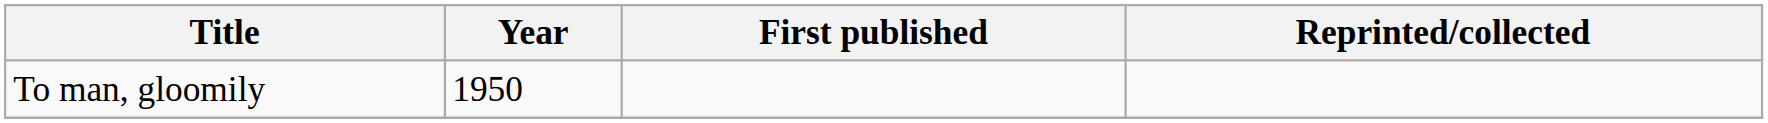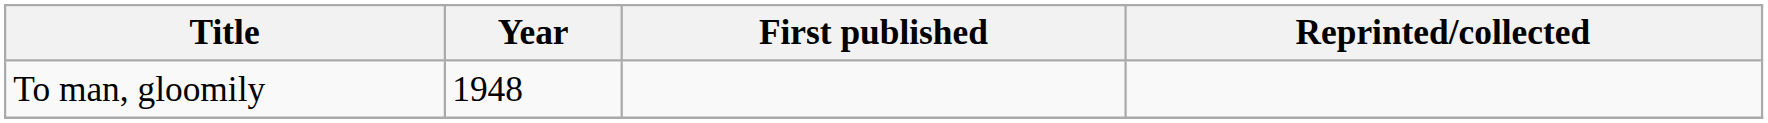 <table class='wikitable sortable' width='90%'>
 <tr>
 <th width=25%>Title</th>
 <th>Year</th>
 <th>First published</th>
 <th>Reprinted/collected</th>
 </tr>
 <tr>
 <td>To man, gloomily</td>
-<td>1950</td>
+<td>1948</td>
 <td></td>
 <td></td>
 </tr>
 <tr>
 </tr>
 </table>
